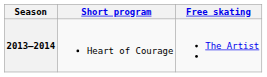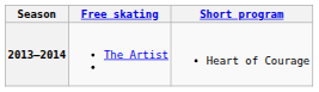 <table class=wikitable style=text-align:center>
 <tr>
 <th>Season</th>
+<th><a href='#'>Free skating</a></th>
 <th><a href='#'>Short program</a></th>
-<th><a href='#'>Free skating</a></th>
 </tr>
 <tr>
 <th>2013–2014 <br> </th>
+<td><br><ul><li><a href='#'>The Artist</a> <br></li><li></li></ul></td>
 <td><br><ul><li>Heart of Courage <br></li></ul></td>
-<td><br><ul><li><a href='#'>The Artist</a> <br></li><li></li></ul></td>
 </tr>
 </table>
